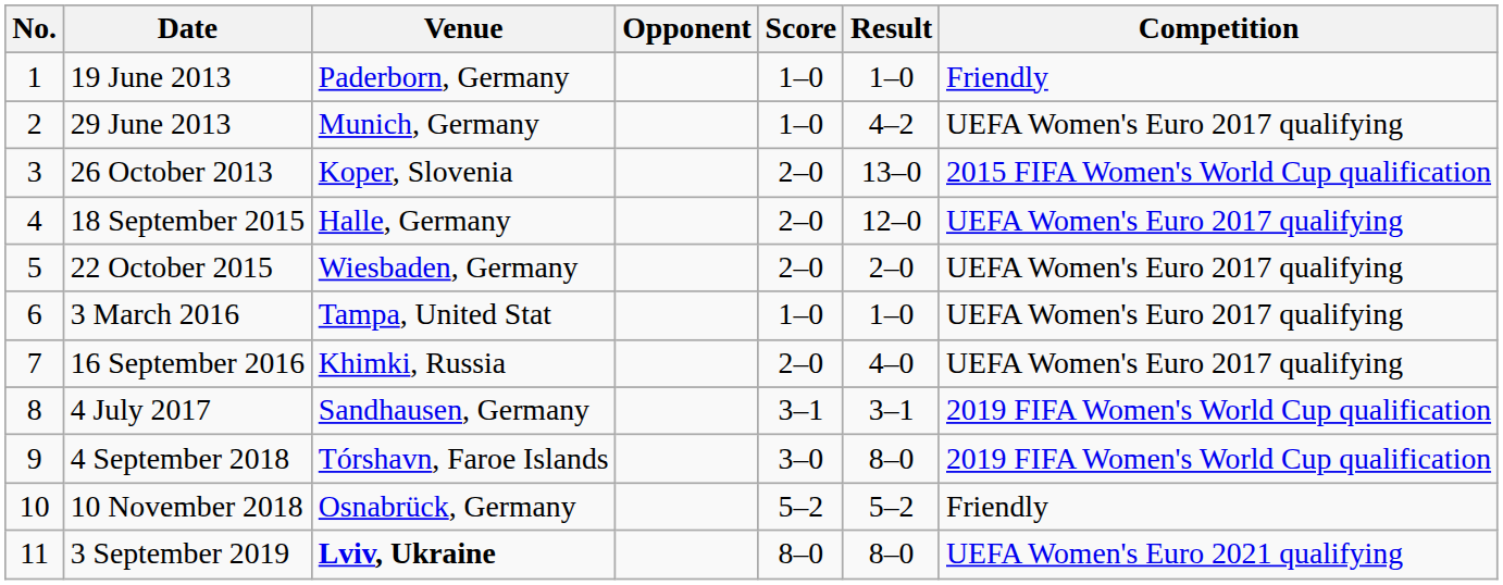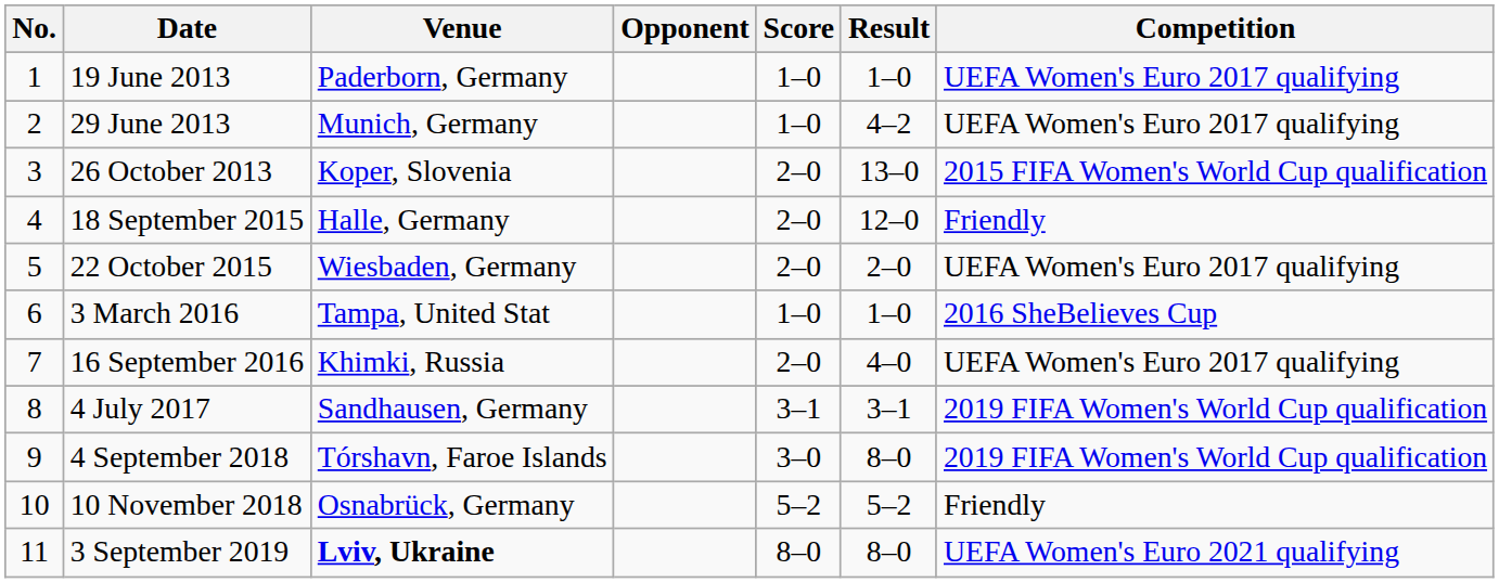 <table class="wikitable sortable">
 <tr>
 <th scope="col">No.</th>
 <th scope="col">Date</th>
 <th scope="col">Venue</th>
 <th scope="col">Opponent</th>
 <th scope="col">Score</th>
 <th scope="col">Result</th>
 <th scope="col">Competition</th>
 </tr>
 <tr>
 <td style="text-align:center">1</td>
 <td>19 June 2013</td>
 <td><a href='#'>Paderborn</a>, Germany</td>
 <td></td>
 <td style="text-align:center">1–0</td>
 <td style="text-align:center">1–0</td>
-<td><a href='#'>Friendly</a></td>
+<td><a href='#'>UEFA Women's Euro 2017 qualifying</a></td>
 </tr>
 <tr>
 <td style="text-align:center">2</td>
 <td>29 June 2013</td>
 <td><a href='#'>Munich</a>, Germany</td>
 <td></td>
 <td style="text-align:center">1–0</td>
 <td style="text-align:center">4–2</td>
 <td>UEFA Women's Euro 2017 qualifying</td>
 </tr>
 <tr>
 <td style="text-align:center">3</td>
 <td>26 October 2013</td>
 <td><a href='#'>Koper</a>, Slovenia</td>
 <td></td>
 <td style="text-align:center">2–0</td>
 <td style="text-align:center">13–0</td>
 <td><a href='#'>2015 FIFA Women's World Cup qualification</a></td>
 </tr>
 <tr>
 <td style="text-align:center">4</td>
 <td>18 September 2015</td>
 <td><a href='#'>Halle</a>, Germany</td>
 <td></td>
 <td style="text-align:center">2–0</td>
 <td style="text-align:center">12–0</td>
-<td><a href='#'>UEFA Women's Euro 2017 qualifying</a></td>
+<td><a href='#'>Friendly</a></td>
 </tr>
 <tr>
 <td style="text-align:center">5</td>
 <td>22 October 2015</td>
 <td><a href='#'>Wiesbaden</a>, Germany</td>
 <td></td>
 <td style="text-align:center">2–0</td>
 <td style="text-align:center">2–0</td>
 <td>UEFA Women's Euro 2017 qualifying</td>
 </tr>
 <tr>
 <td style="text-align:center">6</td>
 <td>3 March 2016</td>
 <td><a href='#'>Tampa</a>, United Stat</td>
 <td></td>
 <td style="text-align:center">1–0</td>
 <td style="text-align:center">1–0</td>
-<td>UEFA Women's Euro 2017 qualifying</td>
+<td><a href='#'>2016 SheBelieves Cup</a></td>
 </tr>
 <tr>
 <td style="text-align:center">7</td>
 <td>16 September 2016</td>
 <td><a href='#'>Khimki</a>, Russia</td>
 <td></td>
 <td style="text-align:center">2–0</td>
 <td style="text-align:center">4–0</td>
 <td>UEFA Women's Euro 2017 qualifying</td>
 </tr>
 <tr>
 <td style="text-align:center">8</td>
 <td>4 July 2017</td>
 <td><a href='#'>Sandhausen</a>, Germany</td>
 <td></td>
 <td style="text-align:center">3–1</td>
 <td style="text-align:center">3–1</td>
 <td><a href='#'>2019 FIFA Women's World Cup qualification</a></td>
 </tr>
 <tr>
 <td style="text-align:center">9</td>
 <td>4 September 2018</td>
 <td><a href='#'>Tórshavn</a>, Faroe Islands</td>
 <td></td>
 <td style="text-align:center">3–0</td>
 <td style="text-align:center">8–0</td>
 <td><a href='#'>2019 FIFA Women's World Cup qualification</a></td>
 </tr>
 <tr>
 <td style="text-align:center">10</td>
 <td>10 November 2018</td>
 <td><a href='#'>Osnabrück</a>, Germany</td>
 <td></td>
 <td style="text-align:center">5–2</td>
 <td style="text-align:center">5–2</td>
 <td>Friendly</td>
 </tr>
 <tr>
 <td style="text-align:center">11</td>
 <td>3 September 2019</td>
 <td><strong><a href='#'>Lviv</a>, Ukraine</strong></td>
 <td></td>
 <td style="text-align:center">8–0</td>
 <td style="text-align:center">8–0</td>
 <td><a href='#'>UEFA Women's Euro 2021 qualifying</a></td>
 </tr>
 </table>
